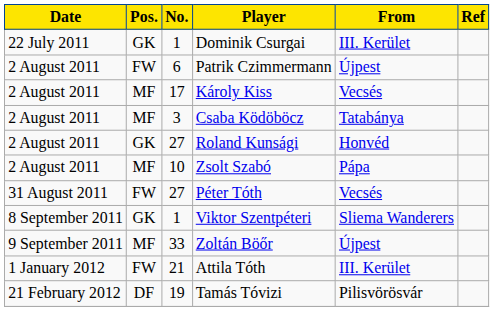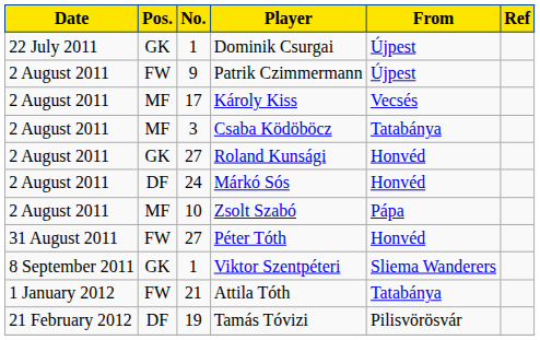 <table class="wikitable plainrowheaders sortable">
 <tr>
 <th style="background-color:#FDE500;color:black;border:1px solid #004292">Date</th>
 <th style="background-color:#FDE500;color:black;border:1px solid #004292">Pos.</th>
 <th style="background-color:#FDE500;color:black;border:1px solid #004292">No.</th>
 <th style="background-color:#FDE500;color:black;border:1px solid #004292">Player</th>
 <th style="background-color:#FDE500;color:black;border:1px solid #004292">From</th>
 <th style="background-color:#FDE500;color:black;border:1px solid #004292">Ref</th>
 </tr>
 <tr>
 <td>22 July 2011</td>
 <td style="text-align:center;">GK</td>
 <td style="text-align:center;">1</td>
 <td style="text-align:left;"> Dominik Csurgai</td>
-<td style="text-align:left;"><a href='#'>III. Kerület</a></td>
+<td style="text-align:left;"><a href='#'>Újpest</a></td>
 <td></td>
 </tr>
 <tr>
 <td>2 August 2011</td>
 <td style="text-align:center;">FW</td>
-<td style="text-align:center;">6</td>
+<td style="text-align:center;">9</td>
 <td style="text-align:left;"> Patrik Czimmermann</td>
 <td style="text-align:left;"><a href='#'>Újpest</a></td>
 <td></td>
 </tr>
 <tr>
 <td>2 August 2011</td>
 <td style="text-align:center;">MF</td>
 <td style="text-align:center;">17</td>
 <td style="text-align:left;"> <a href='#'>Károly Kiss</a></td>
 <td style="text-align:left;"><a href='#'>Vecsés</a></td>
 <td></td>
 </tr>
 <tr>
 <td>2 August 2011</td>
 <td style="text-align:center;">MF</td>
 <td style="text-align:center;">3</td>
 <td style="text-align:left;"> <a href='#'>Csaba Ködöböcz</a></td>
 <td style="text-align:left;"><a href='#'>Tatabánya</a></td>
 <td></td>
 </tr>
 <tr>
 <td>2 August 2011</td>
 <td style="text-align:center;">GK</td>
 <td style="text-align:center;">27</td>
 <td style="text-align:left;"> <a href='#'>Roland Kunsági</a></td>
 <td style="text-align:left;"><a href='#'>Honvéd</a></td>
 <td></td>
 </tr>
 <tr>
 <td>2 August 2011</td>
+<td style="text-align:center;">DF</td>
+<td style="text-align:center;">24</td>
+<td style="text-align:left;"> <a href='#'>Márkó Sós</a></td>
+<td style="text-align:left;"><a href='#'>Honvéd</a></td>
+<td></td>
+</tr>
+<tr>
+<td>2 August 2011</td>
 <td style="text-align:center;">MF</td>
 <td style="text-align:center;">10</td>
 <td style="text-align:left;"> <a href='#'>Zsolt Szabó</a></td>
 <td style="text-align:left;"><a href='#'>Pápa</a></td>
 <td></td>
 </tr>
 <tr>
 <td>31 August 2011</td>
 <td style="text-align:center;">FW</td>
 <td style="text-align:center;">27</td>
 <td style="text-align:left;"> <a href='#'>Péter Tóth</a></td>
-<td style="text-align:left;"><a href='#'>Vecsés</a></td>
+<td style="text-align:left;"><a href='#'>Honvéd</a></td>
 <td></td>
 </tr>
 <tr>
 <td>8 September 2011</td>
 <td style="text-align:center;">GK</td>
 <td style="text-align:center;">1</td>
 <td style="text-align:left;"> <a href='#'>Viktor Szentpéteri</a></td>
 <td style="text-align:left;"> <a href='#'>Sliema Wanderers</a></td>
 <td></td>
 </tr>
 <tr>
-<td>9 September 2011</td>
-<td style="text-align:center;">MF</td>
-<td style="text-align:center;">33</td>
-<td style="text-align:left;"> <a href='#'>Zoltán Böőr</a></td>
-<td style="text-align:left;"><a href='#'>Újpest</a></td>
-<td></td>
-</tr>
-<tr>
 <td>1 January 2012</td>
 <td style="text-align:center;">FW</td>
 <td style="text-align:center;">21</td>
 <td style="text-align:left;"> Attila Tóth</td>
-<td style="text-align:left;"><a href='#'>III. Kerület</a></td>
+<td style="text-align:left;"><a href='#'>Tatabánya</a></td>
 <td></td>
 </tr>
 <tr>
 <td>21 February 2012</td>
 <td style="text-align:center;">DF</td>
 <td style="text-align:center;">19</td>
 <td style="text-align:left;"> Tamás Tóvizi</td>
 <td style="text-align:left;">Pilisvörösvár</td>
 <td></td>
 </tr>
 <tr>
 </tr>
 </table>
